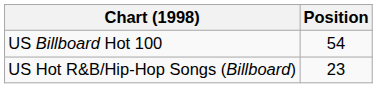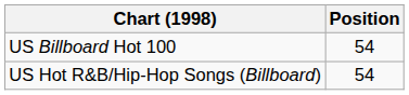 <table class="wikitable sortable">
 <tr>
 <th>Chart (1998)</th>
 <th>Position</th>
 </tr>
 <tr>
 <td>US <em>Billboard</em> Hot 100</td>
 <td align="center">54</td>
 </tr>
 <tr>
 <td>US Hot R&B/Hip-Hop Songs (<em>Billboard</em>)</td>
-<td align="center">23</td>
+<td align="center">54</td>
 </tr>
 </table>
